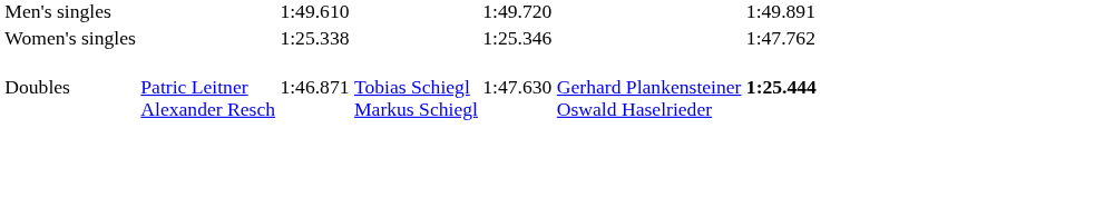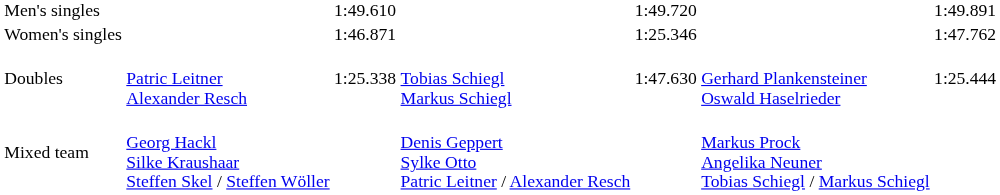 <table>
 <tr>
 <td>Men's singles</td>
 <td></td>
 <td>1:49.610</td>
 <td></td>
 <td>1:49.720</td>
 <td></td>
 <td>1:49.891</td>
 </tr>
 <tr>
 <td>Women's singles</td>
 <td></td>
-<td>1:25.338</td>
+<td>1:46.871</td>
 <td></td>
 <td>1:25.346</td>
 <td></td>
 <td>1:47.762</td>
 </tr>
 <tr>
 <td>Doubles</td>
 <td><br><a href='#'>Patric Leitner</a><br><a href='#'>Alexander Resch</a></td>
-<td>1:46.871</td>
+<td>1:25.338</td>
 <td><br><a href='#'>Tobias Schiegl</a><br><a href='#'>Markus Schiegl</a></td>
 <td>1:47.630</td>
 <td><br><a href='#'>Gerhard Plankensteiner</a><br><a href='#'>Oswald Haselrieder</a></td>
-<td><strong>1:25.444</strong></td>
+<td>1:25.444</td>
+</tr>
+<tr>
+<td>Mixed team</td>
+<td><br><a href='#'>Georg Hackl</a><br><a href='#'>Silke Kraushaar</a><br><a href='#'>Steffen Skel</a> / <a href='#'>Steffen Wöller</a></td>
+<td></td>
+<td><br><a href='#'>Denis Geppert</a><br><a href='#'>Sylke Otto</a><br><a href='#'>Patric Leitner</a> / <a href='#'>Alexander Resch</a></td>
+<td></td>
+<td><br><a href='#'>Markus Prock</a><br><a href='#'>Angelika Neuner</a><br><a href='#'>Tobias Schiegl</a> / <a href='#'>Markus Schiegl</a></td>
+<td></td>
 </tr>
 </table>
